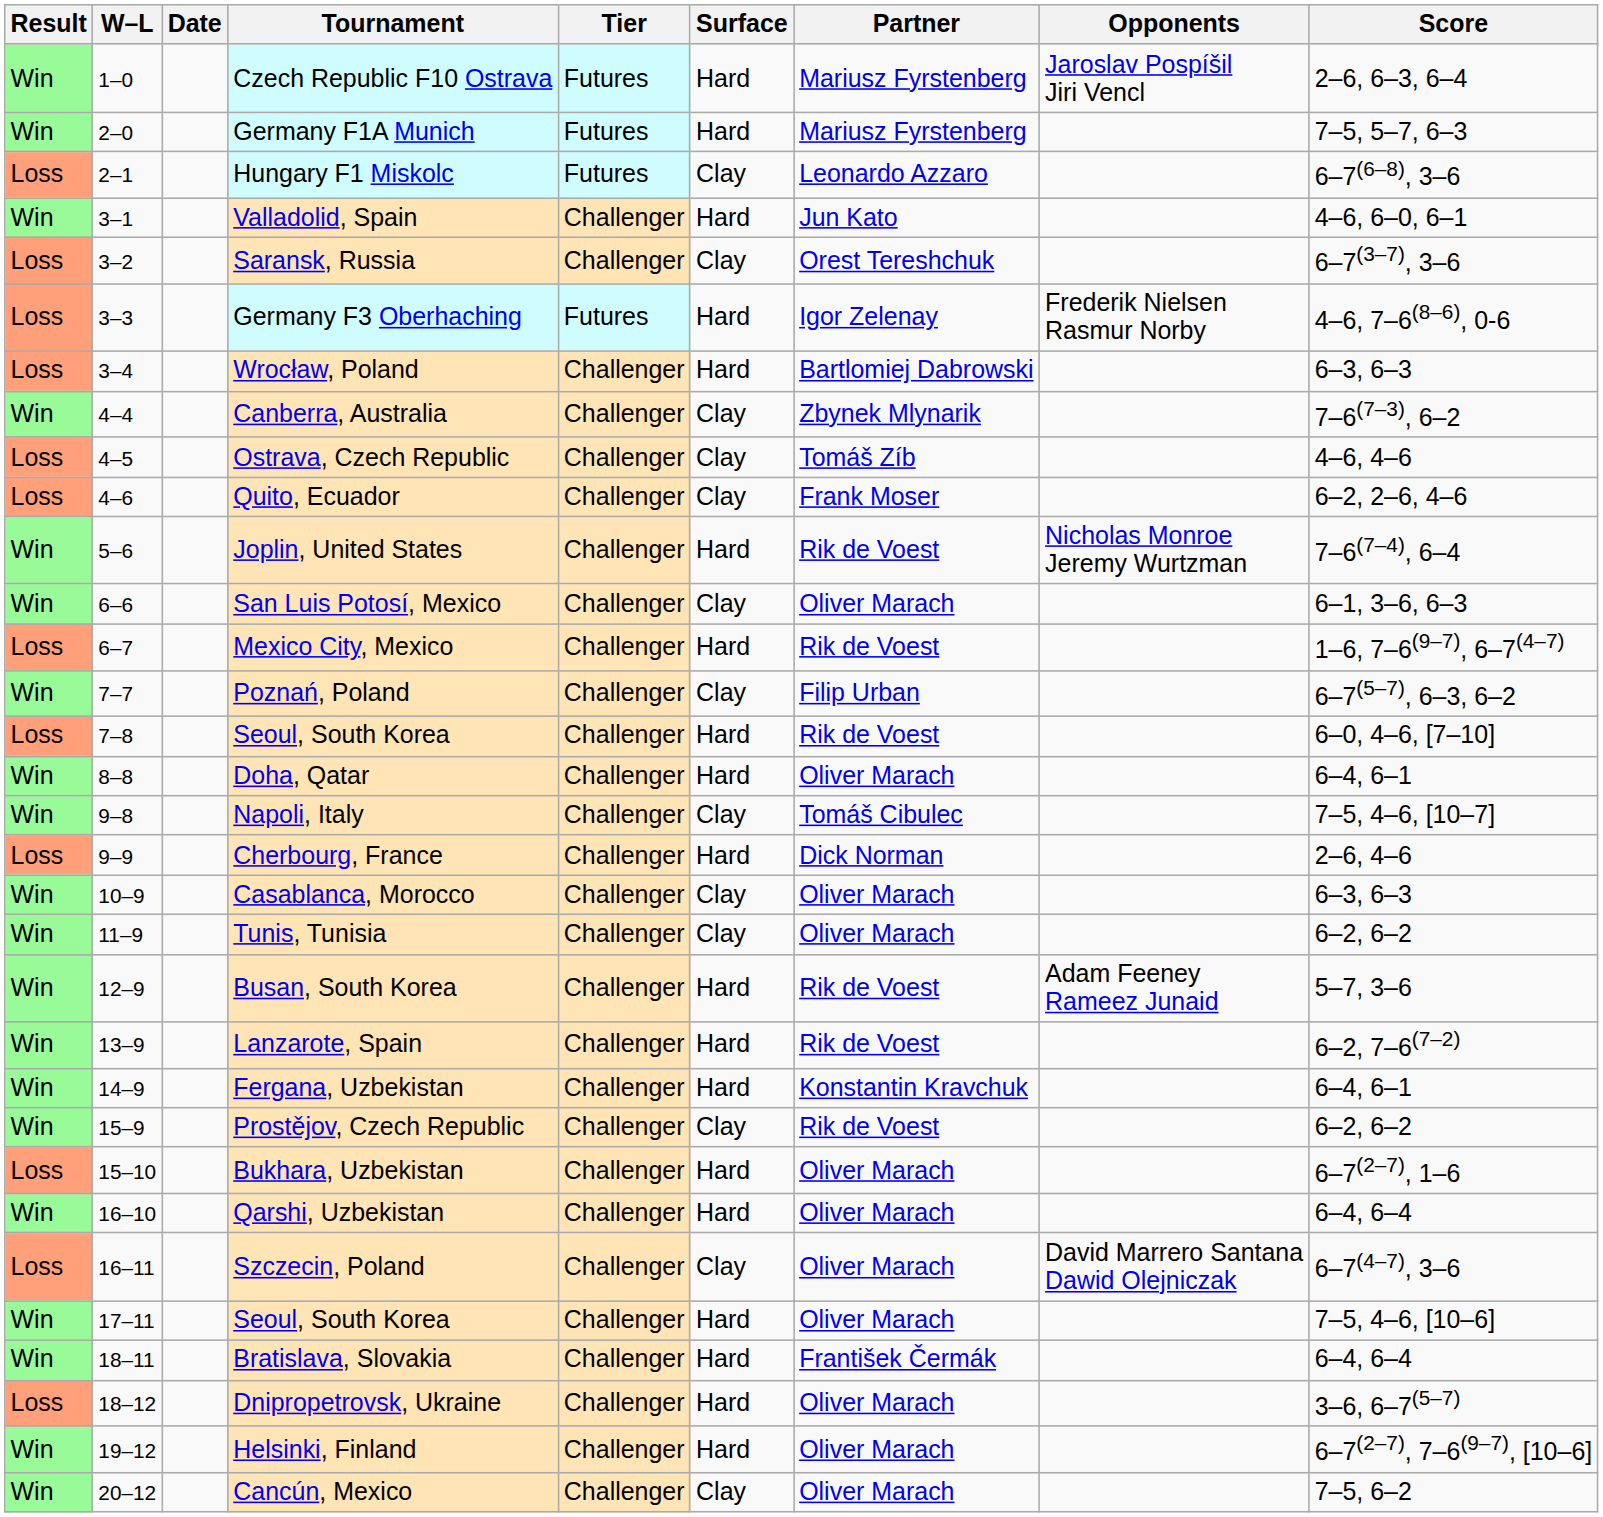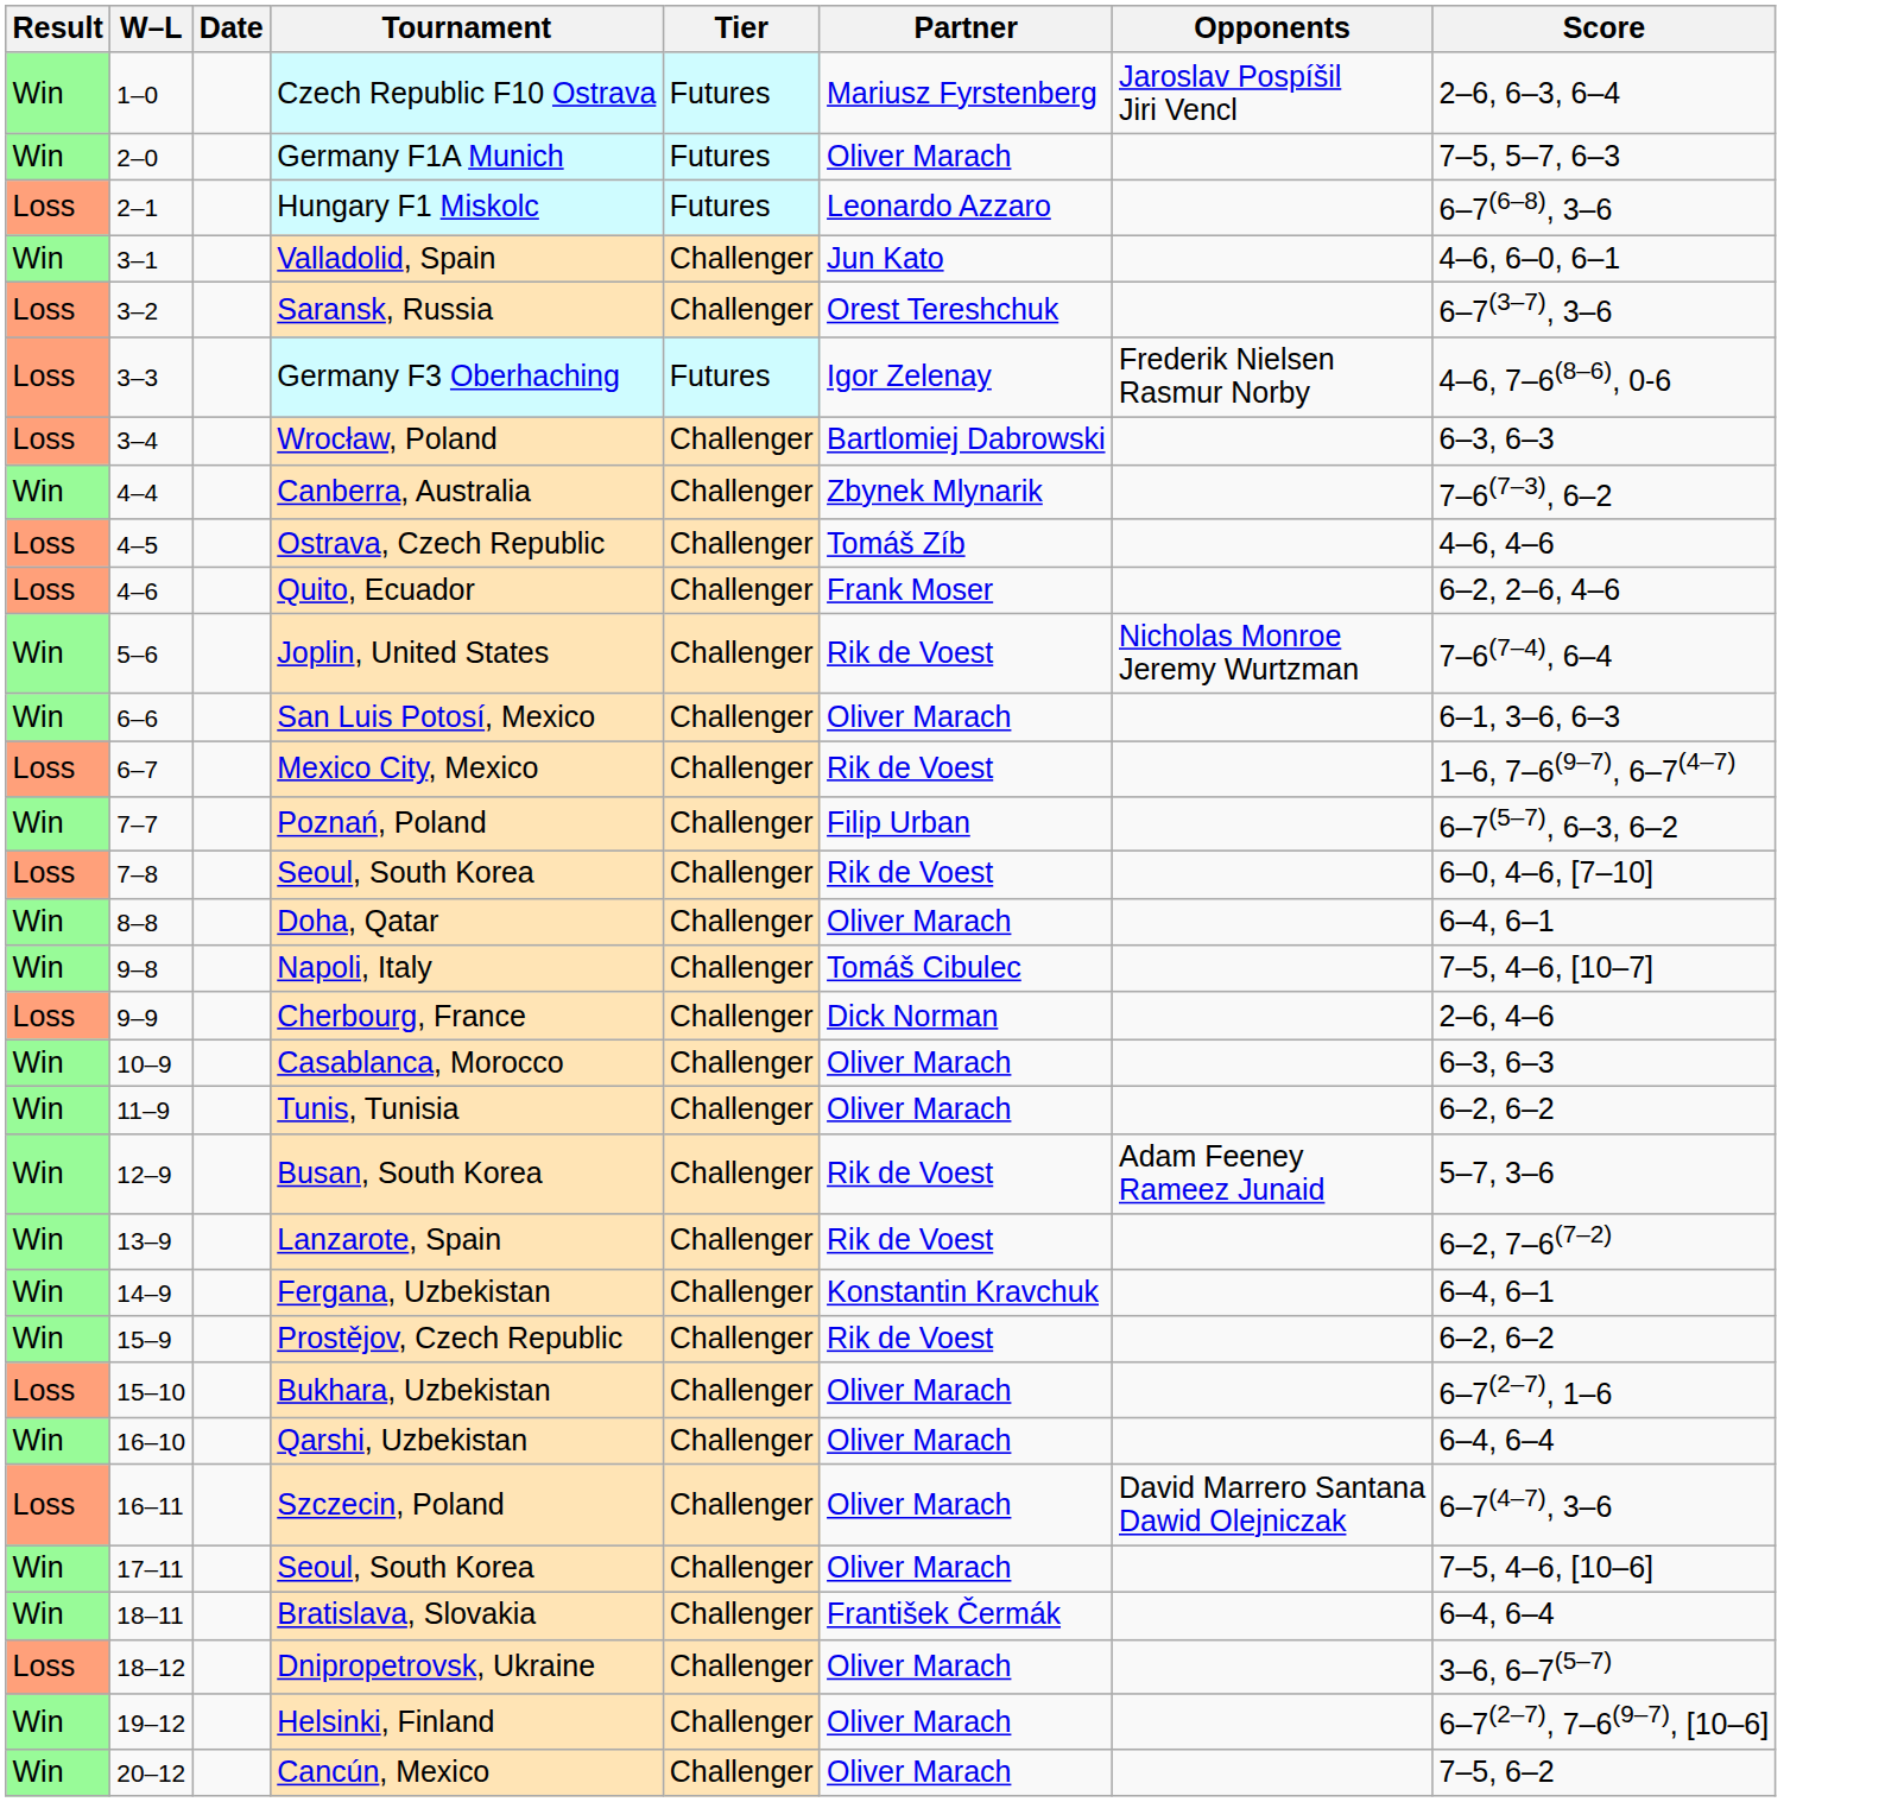 <table class="sortable wikitable">
 <tr>
 <th>Result</th>
 <th class="unsortable">W–L</th>
 <th>Date</th>
 <th>Tournament</th>
 <th>Tier</th>
-<th>Surface</th>
 <th>Partner</th>
 <th>Opponents</th>
 <th class="unsortable">Score</th>
 </tr>
 <tr>
 <td bgcolor=98FB98>Win</td>
 <td><small>1–0</small></td>
 <td></td>
 <td style="background:#cffcff;">Czech Republic F10 <a href='#'>Ostrava</a></td>
 <td style="background:#cffcff;">Futures</td>
-<td>Hard</td>
 <td> <a href='#'>Mariusz Fyrstenberg</a></td>
 <td> <a href='#'>Jaroslav Pospíšil</a><br> Jiri Vencl</td>
 <td>2–6, 6–3, 6–4</td>
 </tr>
 <tr>
 <td bgcolor=98FB98>Win</td>
 <td><small>2–0</small></td>
 <td></td>
 <td style="background:#cffcff;">Germany F1A <a href='#'>Munich</a></td>
 <td style="background:#cffcff;">Futures</td>
-<td>Hard</td>
-<td> <a href='#'>Mariusz Fyrstenberg</a></td>
+<td> <a href='#'>Oliver Marach</a></td>
 <td></td>
 <td>7–5, 5–7, 6–3</td>
 </tr>
 <tr>
 <td bgcolor=FFA07A>Loss</td>
 <td><small>2–1</small></td>
 <td></td>
 <td style="background:#cffcff;">Hungary F1 <a href='#'>Miskolc</a></td>
 <td style="background:#cffcff;">Futures</td>
-<td>Clay</td>
 <td> <a href='#'>Leonardo Azzaro</a></td>
 <td></td>
 <td>6–7<sup>(6–8)</sup>, 3–6</td>
 </tr>
 <tr>
 <td bgcolor=98FB98>Win</td>
 <td><small>3–1</small></td>
 <td></td>
 <td style="background:moccasin;"><a href='#'>Valladolid</a>, Spain</td>
 <td style="background:moccasin;">Challenger</td>
-<td>Hard</td>
 <td> <a href='#'>Jun Kato</a></td>
 <td></td>
 <td>4–6, 6–0, 6–1</td>
 </tr>
 <tr>
 <td bgcolor=FFA07A>Loss</td>
 <td><small>3–2</small></td>
 <td></td>
 <td style="background:moccasin;"><a href='#'>Saransk</a>, Russia</td>
 <td style="background:moccasin;">Challenger</td>
-<td>Clay</td>
 <td> <a href='#'>Orest Tereshchuk</a></td>
 <td></td>
 <td>6–7<sup>(3–7)</sup>, 3–6</td>
 </tr>
 <tr>
 <td bgcolor=FFA07A>Loss</td>
 <td><small>3–3</small></td>
 <td></td>
 <td style="background:#cffcff;">Germany F3 <a href='#'>Oberhaching</a></td>
 <td style="background:#cffcff;">Futures</td>
-<td>Hard</td>
 <td> <a href='#'>Igor Zelenay</a></td>
 <td> Frederik Nielsen<br> Rasmur Norby</td>
 <td>4–6, 7–6<sup>(8–6)</sup>, 0-6</td>
 </tr>
 <tr>
 <td bgcolor=FFA07A>Loss</td>
 <td><small>3–4</small></td>
 <td></td>
 <td style="background:moccasin;"><a href='#'>Wrocław</a>, Poland</td>
 <td style="background:moccasin;">Challenger</td>
-<td>Hard</td>
 <td> <a href='#'>Bartlomiej Dabrowski</a></td>
 <td></td>
 <td>6–3, 6–3</td>
 </tr>
 <tr>
 <td bgcolor=98FB98>Win</td>
 <td><small>4–4</small></td>
 <td></td>
 <td style="background:moccasin;"><a href='#'>Canberra</a>, Australia</td>
 <td style="background:moccasin;">Challenger</td>
-<td>Clay</td>
 <td> <a href='#'>Zbynek Mlynarik</a></td>
 <td></td>
 <td>7–6<sup>(7–3)</sup>, 6–2</td>
 </tr>
 <tr>
 <td bgcolor=FFA07A>Loss</td>
 <td><small>4–5</small></td>
 <td></td>
 <td style="background:moccasin;"><a href='#'>Ostrava</a>, Czech Republic</td>
 <td style="background:moccasin;">Challenger</td>
-<td>Clay</td>
 <td> <a href='#'>Tomáš Zíb</a></td>
 <td></td>
 <td>4–6, 4–6</td>
 </tr>
 <tr>
 <td bgcolor=FFA07A>Loss</td>
 <td><small>4–6</small></td>
 <td></td>
 <td style="background:moccasin;"><a href='#'>Quito</a>, Ecuador</td>
 <td style="background:moccasin;">Challenger</td>
-<td>Clay</td>
 <td> <a href='#'>Frank Moser</a></td>
 <td></td>
 <td>6–2, 2–6, 4–6</td>
 </tr>
 <tr>
 <td bgcolor=98FB98>Win</td>
 <td><small>5–6</small></td>
 <td></td>
 <td style="background:moccasin;"><a href='#'>Joplin</a>, United States</td>
 <td style="background:moccasin;">Challenger</td>
-<td>Hard</td>
 <td> <a href='#'>Rik de Voest</a></td>
 <td> <a href='#'>Nicholas Monroe</a><br> Jeremy Wurtzman</td>
 <td>7–6<sup>(7–4)</sup>, 6–4</td>
 </tr>
 <tr>
 <td bgcolor=98FB98>Win</td>
 <td><small>6–6</small></td>
 <td></td>
 <td style="background:moccasin;"><a href='#'>San Luis Potosí</a>, Mexico</td>
 <td style="background:moccasin;">Challenger</td>
-<td>Clay</td>
 <td> <a href='#'>Oliver Marach</a></td>
 <td></td>
 <td>6–1, 3–6, 6–3</td>
 </tr>
 <tr>
 <td bgcolor=FFA07A>Loss</td>
 <td><small>6–7</small></td>
 <td></td>
 <td style="background:moccasin;"><a href='#'>Mexico City</a>, Mexico</td>
 <td style="background:moccasin;">Challenger</td>
-<td>Hard</td>
 <td> <a href='#'>Rik de Voest</a></td>
 <td></td>
 <td>1–6, 7–6<sup>(9–7)</sup>, 6–7<sup>(4–7)</sup></td>
 </tr>
 <tr>
 <td bgcolor=98FB98>Win</td>
 <td><small>7–7</small></td>
 <td></td>
 <td style="background:moccasin;"><a href='#'>Poznań</a>, Poland</td>
 <td style="background:moccasin;">Challenger</td>
-<td>Clay</td>
 <td> <a href='#'>Filip Urban</a></td>
 <td></td>
 <td>6–7<sup>(5–7)</sup>, 6–3, 6–2</td>
 </tr>
 <tr>
 <td bgcolor=FFA07A>Loss</td>
 <td><small>7–8</small></td>
 <td></td>
 <td style="background:moccasin;"><a href='#'>Seoul</a>, South Korea</td>
 <td style="background:moccasin;">Challenger</td>
-<td>Hard</td>
 <td> <a href='#'>Rik de Voest</a></td>
 <td></td>
 <td>6–0, 4–6, [7–10]</td>
 </tr>
 <tr>
 <td bgcolor=98FB98>Win</td>
 <td><small>8–8</small></td>
 <td></td>
 <td style="background:moccasin;"><a href='#'>Doha</a>, Qatar</td>
 <td style="background:moccasin;">Challenger</td>
-<td>Hard</td>
 <td> <a href='#'>Oliver Marach</a></td>
 <td></td>
 <td>6–4, 6–1</td>
 </tr>
 <tr>
 <td bgcolor=98FB98>Win</td>
 <td><small>9–8</small></td>
 <td></td>
 <td style="background:moccasin;"><a href='#'>Napoli</a>, Italy</td>
 <td style="background:moccasin;">Challenger</td>
-<td>Clay</td>
 <td> <a href='#'>Tomáš Cibulec</a></td>
 <td></td>
 <td>7–5, 4–6, [10–7]</td>
 </tr>
 <tr>
 <td bgcolor=FFA07A>Loss</td>
 <td><small>9–9</small></td>
 <td></td>
 <td style="background:moccasin;"><a href='#'>Cherbourg</a>, France</td>
 <td style="background:moccasin;">Challenger</td>
-<td>Hard</td>
 <td> <a href='#'>Dick Norman</a></td>
 <td></td>
 <td>2–6, 4–6</td>
 </tr>
 <tr>
 <td bgcolor=98FB98>Win</td>
 <td><small>10–9</small></td>
 <td></td>
 <td style="background:moccasin;"><a href='#'>Casablanca</a>, Morocco</td>
 <td style="background:moccasin;">Challenger</td>
-<td>Clay</td>
 <td> <a href='#'>Oliver Marach</a></td>
 <td></td>
 <td>6–3, 6–3</td>
 </tr>
 <tr>
 <td bgcolor=98FB98>Win</td>
 <td><small>11–9</small></td>
 <td></td>
 <td style="background:moccasin;"><a href='#'>Tunis</a>, Tunisia</td>
 <td style="background:moccasin;">Challenger</td>
-<td>Clay</td>
 <td> <a href='#'>Oliver Marach</a></td>
 <td></td>
 <td>6–2, 6–2</td>
 </tr>
 <tr>
 <td bgcolor=98FB98>Win</td>
 <td><small>12–9</small></td>
 <td></td>
 <td style="background:moccasin;"><a href='#'>Busan</a>, South Korea</td>
 <td style="background:moccasin;">Challenger</td>
-<td>Hard</td>
 <td> <a href='#'>Rik de Voest</a></td>
 <td> Adam Feeney<br> <a href='#'>Rameez Junaid</a></td>
 <td>5–7, 3–6</td>
 </tr>
 <tr>
 <td bgcolor=98FB98>Win</td>
 <td><small>13–9</small></td>
 <td></td>
 <td style="background:moccasin;"><a href='#'>Lanzarote</a>, Spain</td>
 <td style="background:moccasin;">Challenger</td>
-<td>Hard</td>
 <td> <a href='#'>Rik de Voest</a></td>
 <td></td>
 <td>6–2, 7–6<sup>(7–2)</sup></td>
 </tr>
 <tr>
 <td bgcolor=98FB98>Win</td>
 <td><small>14–9</small></td>
 <td></td>
 <td style="background:moccasin;"><a href='#'>Fergana</a>, Uzbekistan</td>
 <td style="background:moccasin;">Challenger</td>
-<td>Hard</td>
 <td> <a href='#'>Konstantin Kravchuk</a></td>
 <td></td>
 <td>6–4, 6–1</td>
 </tr>
 <tr>
 <td bgcolor=98FB98>Win</td>
 <td><small>15–9</small></td>
 <td></td>
 <td style="background:moccasin;"><a href='#'>Prostějov</a>, Czech Republic</td>
 <td style="background:moccasin;">Challenger</td>
-<td>Clay</td>
 <td> <a href='#'>Rik de Voest</a></td>
 <td></td>
 <td>6–2, 6–2</td>
 </tr>
 <tr>
 <td bgcolor=FFA07A>Loss</td>
 <td><small>15–10</small></td>
 <td></td>
 <td style="background:moccasin;"><a href='#'>Bukhara</a>, Uzbekistan</td>
 <td style="background:moccasin;">Challenger</td>
-<td>Hard</td>
 <td> <a href='#'>Oliver Marach</a></td>
 <td></td>
 <td>6–7<sup>(2–7)</sup>, 1–6</td>
 </tr>
 <tr>
 <td bgcolor=98FB98>Win</td>
 <td><small>16–10</small></td>
 <td></td>
 <td style="background:moccasin;"><a href='#'>Qarshi</a>, Uzbekistan</td>
 <td style="background:moccasin;">Challenger</td>
-<td>Hard</td>
 <td> <a href='#'>Oliver Marach</a></td>
 <td></td>
 <td>6–4, 6–4</td>
 </tr>
 <tr>
 <td bgcolor=FFA07A>Loss</td>
 <td><small>16–11</small></td>
 <td></td>
 <td style="background:moccasin;"><a href='#'>Szczecin</a>, Poland</td>
 <td style="background:moccasin;">Challenger</td>
-<td>Clay</td>
 <td> <a href='#'>Oliver Marach</a></td>
 <td> David Marrero Santana<br> <a href='#'>Dawid Olejniczak</a></td>
 <td>6–7<sup>(4–7)</sup>, 3–6</td>
 </tr>
 <tr>
 <td bgcolor=98FB98>Win</td>
 <td><small>17–11</small></td>
 <td></td>
 <td style="background:moccasin;"><a href='#'>Seoul</a>, South Korea</td>
 <td style="background:moccasin;">Challenger</td>
-<td>Hard</td>
 <td> <a href='#'>Oliver Marach</a></td>
 <td></td>
 <td>7–5, 4–6, [10–6]</td>
 </tr>
 <tr>
 <td bgcolor=98FB98>Win</td>
 <td><small>18–11</small></td>
 <td></td>
 <td style="background:moccasin;"><a href='#'>Bratislava</a>, Slovakia</td>
 <td style="background:moccasin;">Challenger</td>
-<td>Hard</td>
 <td> <a href='#'>František Čermák</a></td>
 <td></td>
 <td>6–4, 6–4</td>
 </tr>
 <tr>
 <td bgcolor=FFA07A>Loss</td>
 <td><small>18–12</small></td>
 <td></td>
 <td style="background:moccasin;"><a href='#'>Dnipropetrovsk</a>, Ukraine</td>
 <td style="background:moccasin;">Challenger</td>
-<td>Hard</td>
 <td> <a href='#'>Oliver Marach</a></td>
 <td></td>
 <td>3–6, 6–7<sup>(5–7)</sup></td>
 </tr>
 <tr>
 <td bgcolor=98FB98>Win</td>
 <td><small>19–12</small></td>
 <td></td>
 <td style="background:moccasin;"><a href='#'>Helsinki</a>, Finland</td>
 <td style="background:moccasin;">Challenger</td>
-<td>Hard</td>
 <td> <a href='#'>Oliver Marach</a></td>
 <td></td>
 <td>6–7<sup>(2–7)</sup>, 7–6<sup>(9–7)</sup>, [10–6]</td>
 </tr>
 <tr>
 <td bgcolor=98FB98>Win</td>
 <td><small>20–12</small></td>
 <td></td>
 <td style="background:moccasin;"><a href='#'>Cancún</a>, Mexico</td>
 <td style="background:moccasin;">Challenger</td>
-<td>Clay</td>
 <td> <a href='#'>Oliver Marach</a></td>
 <td></td>
 <td>7–5, 6–2</td>
 </tr>
 </table>
